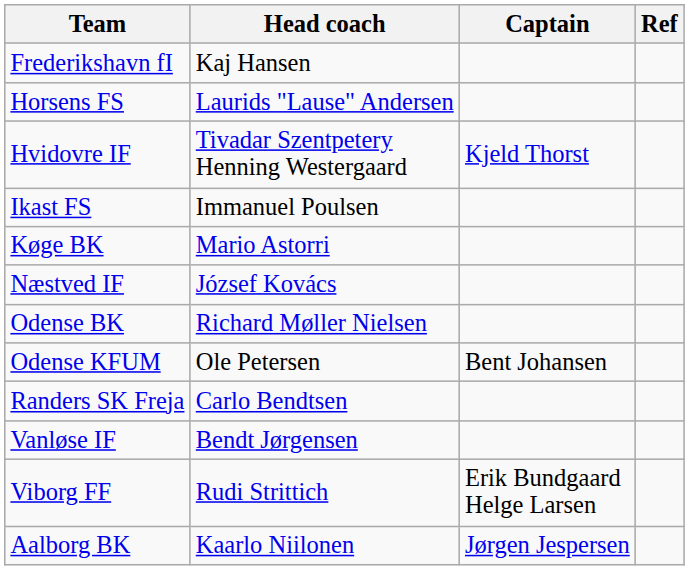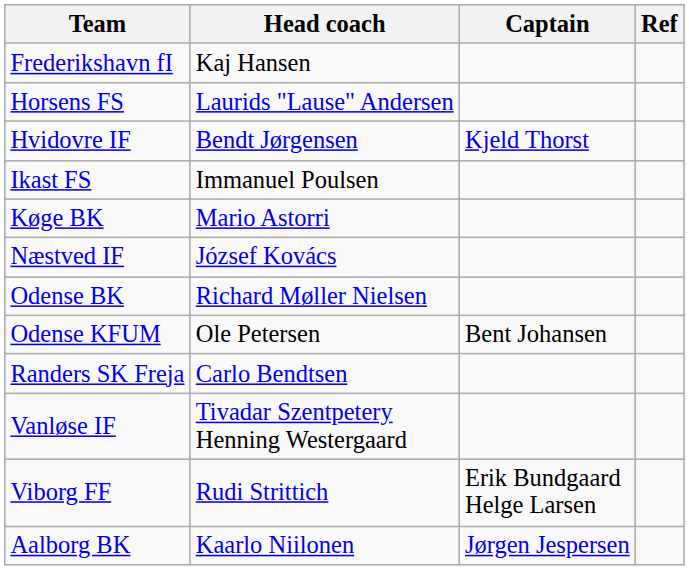 <table class="wikitable sortable">
 <tr>
 <th>Team</th>
 <th>Head coach</th>
 <th>Captain</th>
 <th>Ref</th>
 </tr>
 <tr>
 <td><a href='#'>Frederikshavn fI</a></td>
 <td> Kaj Hansen</td>
 <td></td>
 <td></td>
 </tr>
 <tr>
 <td><a href='#'>Horsens FS</a></td>
 <td> <a href='#'>Laurids "Lause" Andersen</a></td>
 <td></td>
 <td></td>
 </tr>
 <tr>
 <td><a href='#'>Hvidovre IF</a></td>
-<td> <a href='#'>Tivadar Szentpetery</a><br> Henning Westergaard</td>
+<td> <a href='#'>Bendt Jørgensen</a></td>
 <td> <a href='#'>Kjeld Thorst</a></td>
 <td></td>
 </tr>
 <tr>
 <td><a href='#'>Ikast FS</a></td>
 <td> Immanuel Poulsen</td>
 <td></td>
 <td></td>
 </tr>
 <tr>
 <td><a href='#'>Køge BK</a></td>
 <td> <a href='#'>Mario Astorri</a></td>
 <td></td>
 <td></td>
 </tr>
 <tr>
 <td><a href='#'>Næstved IF</a></td>
 <td> <a href='#'>József Kovács</a></td>
 <td></td>
 <td></td>
 </tr>
 <tr>
 <td><a href='#'>Odense BK</a></td>
 <td> <a href='#'>Richard Møller Nielsen</a></td>
 <td></td>
 <td></td>
 </tr>
 <tr>
 <td><a href='#'>Odense KFUM</a></td>
 <td> Ole Petersen</td>
 <td> Bent Johansen</td>
 <td></td>
 </tr>
 <tr>
 <td><a href='#'>Randers SK Freja</a></td>
 <td> <a href='#'>Carlo Bendtsen</a></td>
 <td></td>
 <td></td>
 </tr>
 <tr>
 <td><a href='#'>Vanløse IF</a></td>
-<td> <a href='#'>Bendt Jørgensen</a></td>
+<td> <a href='#'>Tivadar Szentpetery</a><br> Henning Westergaard</td>
 <td></td>
 <td></td>
 </tr>
 <tr>
 <td><a href='#'>Viborg FF</a></td>
 <td> <a href='#'>Rudi Strittich</a></td>
 <td> Erik Bundgaard<br> Helge Larsen</td>
 <td></td>
 </tr>
 <tr>
 <td><a href='#'>Aalborg BK</a></td>
 <td> <a href='#'>Kaarlo Niilonen</a></td>
 <td> <a href='#'>Jørgen Jespersen</a></td>
 <td></td>
 </tr>
 </table>
